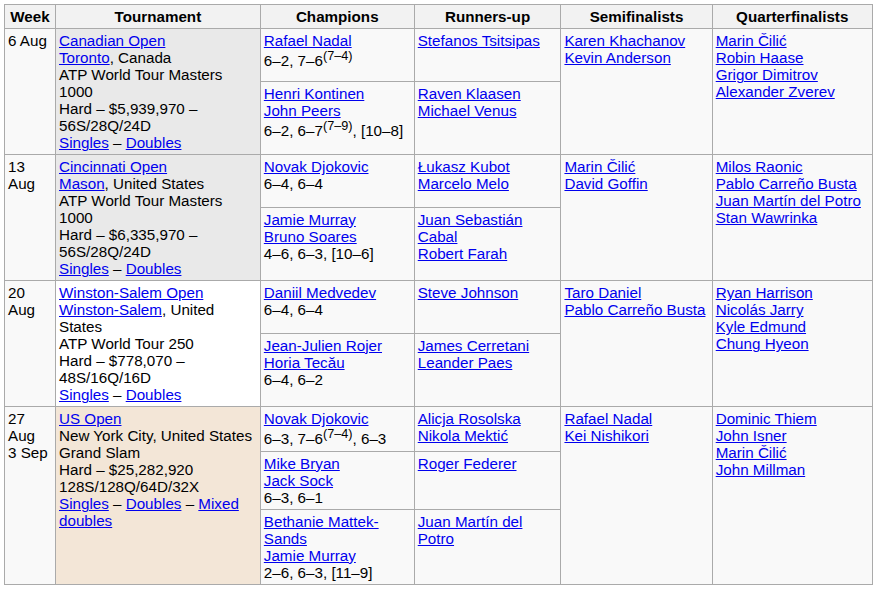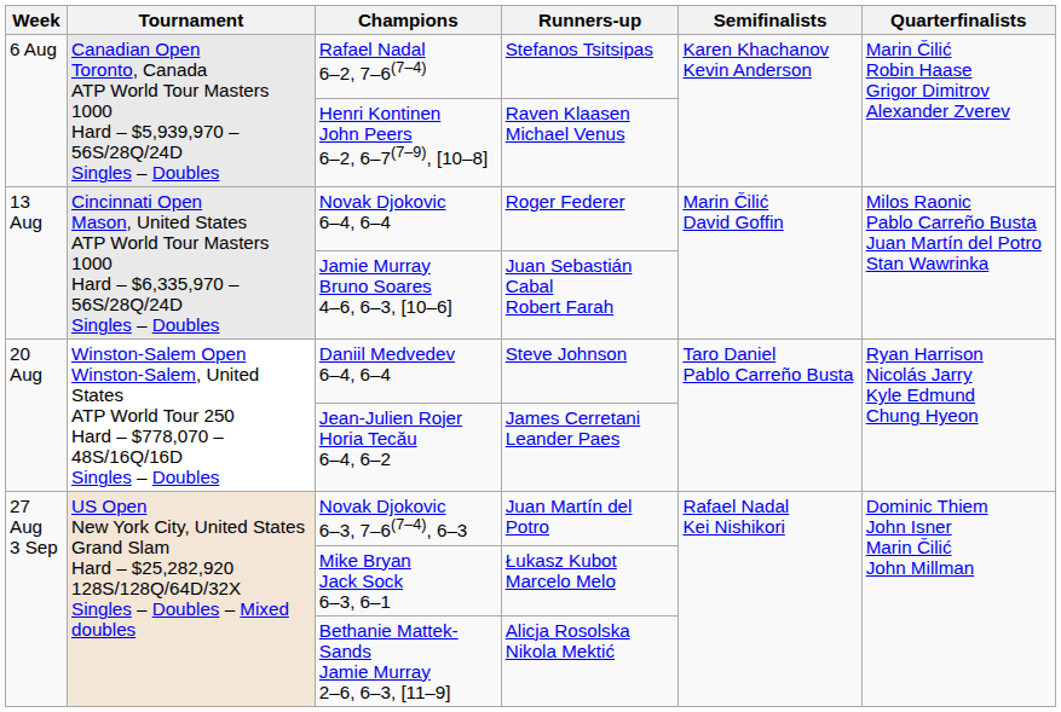 <table class=wikitable style=font-size:95%>
 <tr>
 <th style="width:48px;">Week</th>
 <th style="width:250px;">Tournament</th>
 <th style="width:205px;">Champions</th>
 <th style="width:205px;">Runners-up</th>
 <th style="width:190px;">Semifinalists</th>
 <th style="width:190px;">Quarterfinalists</th>
 </tr>
 <tr valign=top>
 <td rowspan=2>6 Aug</td>
 <td bgcolor=#E9E9E9 rowspan=2><a href='#'>Canadian Open</a> <br> <a href='#'>Toronto</a>, Canada <br> ATP World Tour Masters 1000<br>Hard – $5,939,970 – 56S/28Q/24D<br><a href='#'>Singles</a> – <a href='#'>Doubles</a></td>
 <td> <a href='#'>Rafael Nadal</a><br>6–2, 7–6<sup>(7–4)</sup></td>
 <td> <a href='#'>Stefanos Tsitsipas</a></td>
 <td rowspan=2 valign=top> <a href='#'>Karen Khachanov</a> <br>  <a href='#'>Kevin Anderson</a></td>
 <td rowspan=2 valign=top> <a href='#'>Marin Čilić</a> <br>  <a href='#'>Robin Haase</a> <br>  <a href='#'>Grigor Dimitrov</a> <br>  <a href='#'>Alexander Zverev</a></td>
 </tr>
 <tr valign=top>
 <td> <a href='#'>Henri Kontinen</a> <br>  <a href='#'>John Peers</a><br>6–2, 6–7<sup>(7–9)</sup>, [10–8]</td>
 <td> <a href='#'>Raven Klaasen</a> <br>  <a href='#'>Michael Venus</a></td>
 </tr>
 <tr valign=top>
 <td rowspan=2>13 Aug</td>
 <td style="background:#E9E9E9;" rowspan="2"><a href='#'>Cincinnati Open</a> <br> <a href='#'>Mason</a>, United States <br> ATP World Tour Masters 1000<br>Hard – $6,335,970 – 56S/28Q/24D<br><a href='#'>Singles</a> – <a href='#'>Doubles</a></td>
 <td> <a href='#'>Novak Djokovic</a><br>6–4, 6–4</td>
-<td> <a href='#'>Łukasz Kubot</a><br> <a href='#'>Marcelo Melo</a></td>
+<td> <a href='#'>Roger Federer</a></td>
 <td rowspan=2> <a href='#'>Marin Čilić</a> <br>  <a href='#'>David Goffin</a></td>
 <td rowspan=2> <a href='#'>Milos Raonic</a> <br> <a href='#'>Pablo Carreño Busta</a> <br>  <a href='#'>Juan Martín del Potro</a> <br>  <a href='#'>Stan Wawrinka</a></td>
 </tr>
 <tr valign=top>
 <td> <a href='#'>Jamie Murray</a> <br>  <a href='#'>Bruno Soares</a><br>4–6, 6–3, [10–6]</td>
 <td> <a href='#'>Juan Sebastián Cabal</a> <br>  <a href='#'>Robert Farah</a></td>
 </tr>
 <tr valign=top>
 <td rowspan=2>20 Aug</td>
 <td bgcolor=#ffffff rowspan="2"><a href='#'>Winston-Salem Open</a> <br> <a href='#'>Winston-Salem</a>, United States <br> ATP World Tour 250 <br>Hard – $778,070 – 48S/16Q/16D<br><a href='#'>Singles</a> – <a href='#'>Doubles</a></td>
 <td> <a href='#'>Daniil Medvedev</a><br>6–4, 6–4</td>
 <td> <a href='#'>Steve Johnson</a></td>
 <td rowspan=2> <a href='#'>Taro Daniel</a> <br>  <a href='#'>Pablo Carreño Busta</a></td>
 <td rowspan=2> <a href='#'>Ryan Harrison</a> <br> <a href='#'>Nicolás Jarry</a> <br>  <a href='#'>Kyle Edmund</a><br>  <a href='#'>Chung Hyeon</a></td>
 </tr>
 <tr valign=top>
 <td> <a href='#'>Jean-Julien Rojer</a><br> <a href='#'>Horia Tecău</a><br>6–4, 6–2</td>
 <td> <a href='#'>James Cerretani</a><br> <a href='#'>Leander Paes</a></td>
 </tr>
 <tr valign=top>
 <td rowspan=3>27 Aug<br>3 Sep</td>
 <td style="background:#F3E6D7;" rowspan="3"><a href='#'>US Open</a><br> New York City, United States<br>Grand Slam<br>Hard – $25,282,920<br>128S/128Q/64D/32X<br><a href='#'>Singles</a> – <a href='#'>Doubles</a> – <a href='#'>Mixed doubles</a></td>
 <td style="text-align:left;"> <a href='#'>Novak Djokovic</a><br>6–3, 7–6<sup>(7–4)</sup>, 6–3</td>
-<td> <a href='#'>Alicja Rosolska</a> <br>  <a href='#'>Nikola Mektić</a></td>
+<td> <a href='#'>Juan Martín del Potro</a></td>
 <td rowspan="3"> <a href='#'>Rafael Nadal</a><br> <a href='#'>Kei Nishikori</a></td>
 <td rowspan=3> <a href='#'>Dominic Thiem</a><br> <a href='#'>John Isner</a><br>  <a href='#'>Marin Čilić</a> <br>  <a href='#'>John Millman</a></td>
 </tr>
 <tr valign=top>
 <td> <a href='#'>Mike Bryan</a><br> <a href='#'>Jack Sock</a><br>6–3, 6–1</td>
-<td> <a href='#'>Roger Federer</a></td>
+<td> <a href='#'>Łukasz Kubot</a><br> <a href='#'>Marcelo Melo</a></td>
 </tr>
 <tr valign=top>
 <td> <a href='#'>Bethanie Mattek-Sands</a><br> <a href='#'>Jamie Murray</a><br>2–6, 6–3, [11–9]</td>
-<td> <a href='#'>Juan Martín del Potro</a></td>
+<td> <a href='#'>Alicja Rosolska</a> <br>  <a href='#'>Nikola Mektić</a></td>
 </tr>
 <tr valign=top>
 </tr>
 </table>
